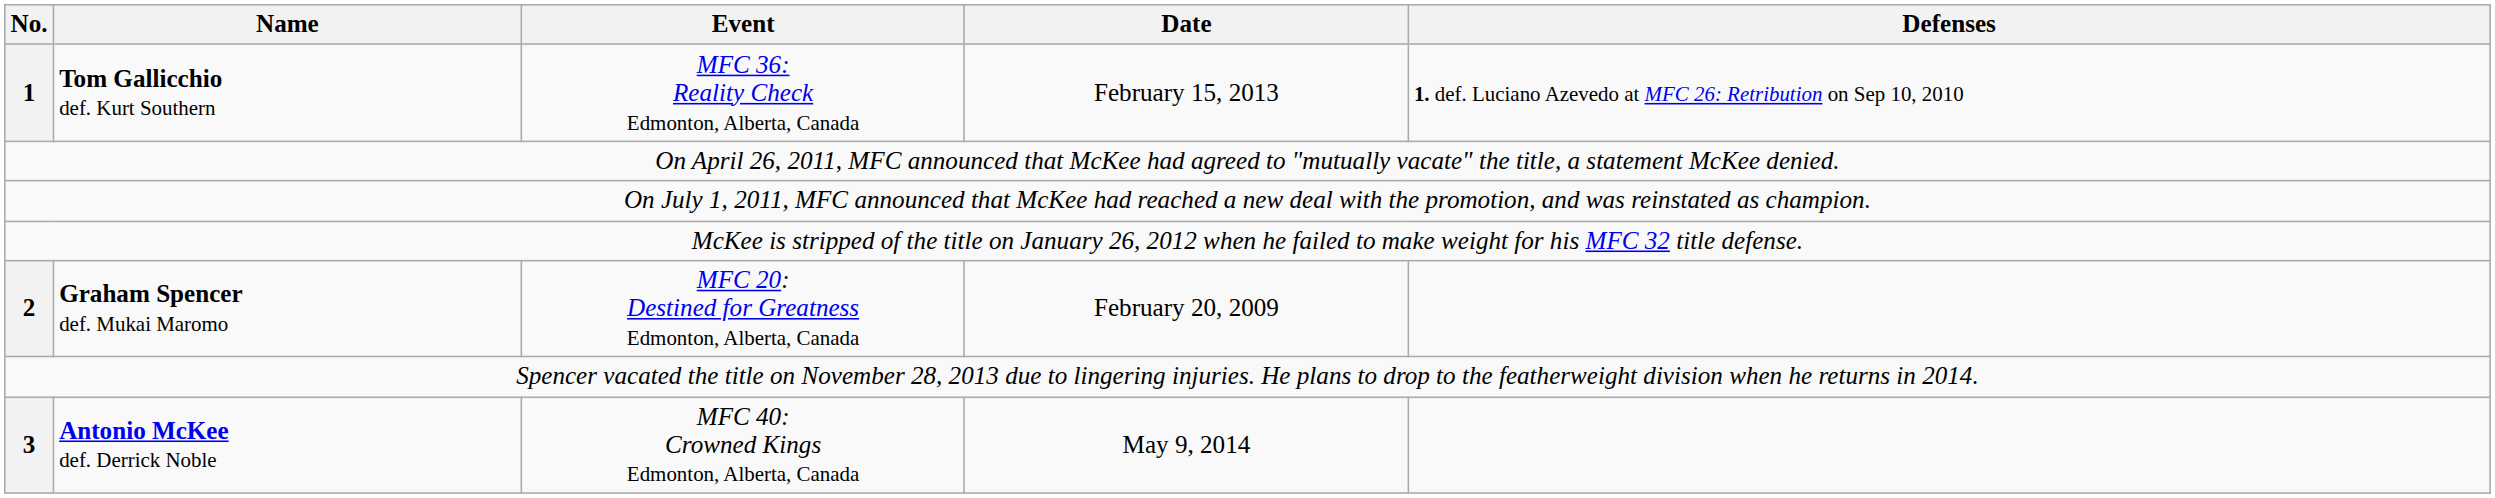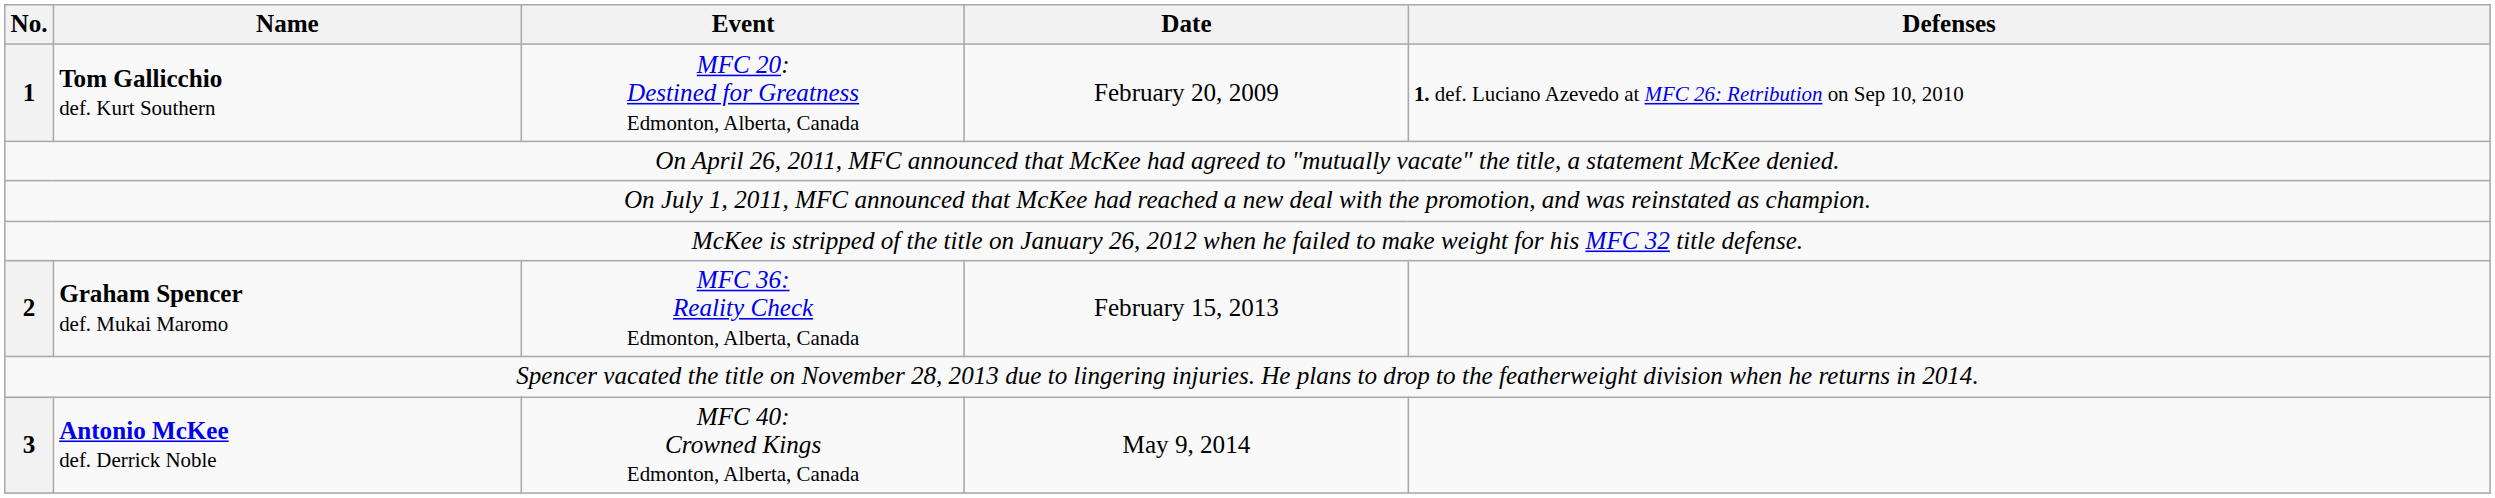 <table class="wikitable" style="width:100%;">
 <tr>
 <th style="width:1%;">No.</th>
 <th style="width:19%;">Name</th>
 <th style="width:18%;">Event</th>
 <th style="width:18%;">Date</th>
 <th style="width:44%;">Defenses</th>
 </tr>
 <tr>
 <th>1</th>
 <td> <strong>Tom Gallicchio</strong><br><small>def. Kurt Southern</small></td>
-<td align=center><em><a href='#'>MFC 36:</a></em><br><em><a href='#'>Reality Check</a></em><br><small>Edmonton, Alberta, Canada</small></td>
-<td align=center>February 15, 2013</td>
+<td align=center><em><a href='#'>MFC 20</a>:</em><br><em><a href='#'>Destined for Greatness</a></em><br><small>Edmonton, Alberta, Canada</small></td>
+<td align=center>February 20, 2009</td>
 <td><small><strong>1.</strong> def. Luciano Azevedo at <em><a href='#'>MFC 26: Retribution</a></em> on Sep 10, 2010</small></td>
 </tr>
 <tr>
 <td style="text-align:center;" colspan="5"><em>On April 26, 2011, MFC announced that McKee had agreed to "mutually vacate" the title, a statement McKee denied.</em></td>
 </tr>
 <tr>
 <td style="text-align:center;" colspan="5"><em>On July 1, 2011, MFC announced that McKee had reached a new deal with the promotion, and was reinstated as champion.</em></td>
 </tr>
 <tr>
 <td style="text-align:center;" colspan="5"><em>McKee is stripped of the title on January 26, 2012 when he failed to make weight for his <a href='#'>MFC 32</a> title defense.</em></td>
 </tr>
 <tr>
 <th>2</th>
 <td> <strong>Graham Spencer</strong><br><small>def. Mukai Maromo</small></td>
-<td align=center><em><a href='#'>MFC 20</a>:</em><br><em><a href='#'>Destined for Greatness</a></em><br><small>Edmonton, Alberta, Canada</small></td>
-<td align=center>February 20, 2009</td>
+<td align=center><em><a href='#'>MFC 36:</a></em><br><em><a href='#'>Reality Check</a></em><br><small>Edmonton, Alberta, Canada</small></td>
+<td align=center>February 15, 2013</td>
 <td></td>
 </tr>
 <tr>
 <td style="text-align:center;" colspan="5"><em>Spencer vacated the title on November 28, 2013 due to lingering injuries. He plans to drop to the featherweight division when he returns in 2014.</em></td>
 </tr>
 <tr>
 <th>3</th>
 <td> <strong><a href='#'>Antonio McKee</a></strong><br><small>def. Derrick Noble</small></td>
 <td align=center><em>MFC 40:</em><br><em>Crowned Kings</em><br><small>Edmonton, Alberta, Canada</small></td>
 <td align=center>May 9, 2014</td>
 <td></td>
 </tr>
 </table>
